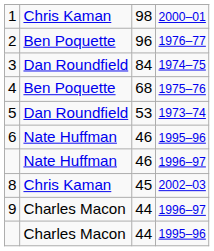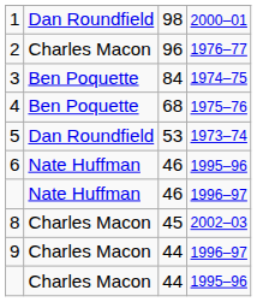 <table class="wikitable">
 <tr>
 </tr>
 <tr>
 <td>1</td>
-<td><a href='#'>Chris Kaman</a></td>
+<td><a href='#'>Dan Roundfield</a></td>
 <td>98</td>
 <td style="font-size:80%;"><a href='#'>2000–01</a></td>
 </tr>
 <tr>
 <td>2</td>
-<td><a href='#'>Ben Poquette</a></td>
+<td>Charles Macon</td>
 <td>96</td>
 <td style="font-size:80%;"><a href='#'>1976–77</a></td>
 </tr>
 <tr>
 <td>3</td>
-<td><a href='#'>Dan Roundfield</a></td>
+<td><a href='#'>Ben Poquette</a></td>
 <td>84</td>
 <td style="font-size:80%;"><a href='#'>1974–75</a></td>
 </tr>
 <tr>
 <td>4</td>
 <td><a href='#'>Ben Poquette</a></td>
 <td>68</td>
 <td style="font-size:80%;"><a href='#'>1975–76</a></td>
 </tr>
 <tr>
 <td>5</td>
 <td><a href='#'>Dan Roundfield</a></td>
 <td>53</td>
 <td style="font-size:80%;"><a href='#'>1973–74</a></td>
 </tr>
 <tr>
 <td>6</td>
 <td><a href='#'>Nate Huffman</a></td>
 <td>46</td>
 <td style="font-size:80%;"><a href='#'>1995–96</a></td>
 </tr>
 <tr>
 <td></td>
 <td><a href='#'>Nate Huffman</a></td>
 <td>46</td>
 <td style="font-size:80%;"><a href='#'>1996–97</a></td>
 </tr>
 <tr>
 <td>8</td>
-<td><a href='#'>Chris Kaman</a></td>
+<td>Charles Macon</td>
 <td>45</td>
 <td style="font-size:80%;"><a href='#'>2002–03</a></td>
 </tr>
 <tr>
 <td>9</td>
 <td>Charles Macon</td>
 <td>44</td>
 <td style="font-size:80%;"><a href='#'>1996–97</a></td>
 </tr>
 <tr>
 <td></td>
 <td>Charles Macon</td>
 <td>44</td>
 <td style="font-size:80%;"><a href='#'>1995–96</a></td>
 </tr>
 </table>
